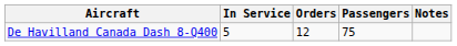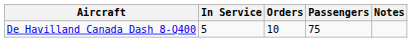 <table class="wikitable">
 <tr>
 <th>Aircraft</th>
 <th>In Service</th>
 <th>Orders</th>
 <th>Passengers</th>
 <th>Notes</th>
 </tr>
 <tr>
 <td><a href='#'>De Havilland Canada Dash 8-Q400</a></td>
 <td>5</td>
-<td>12</td>
+<td>10</td>
 <td>75</td>
 <td></td>
 </tr>
 </table>
